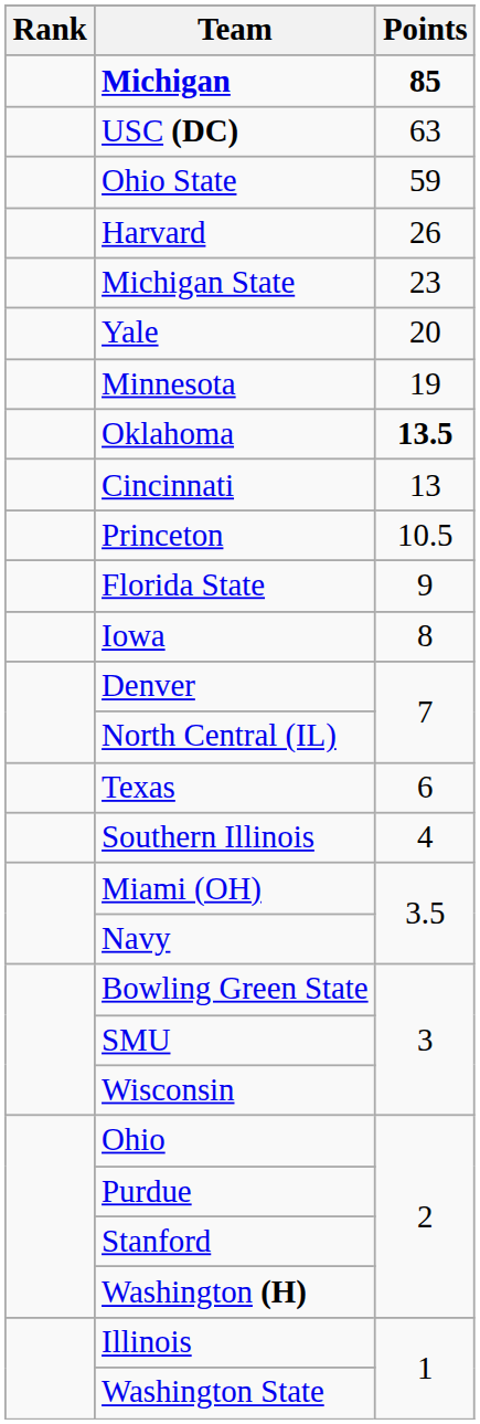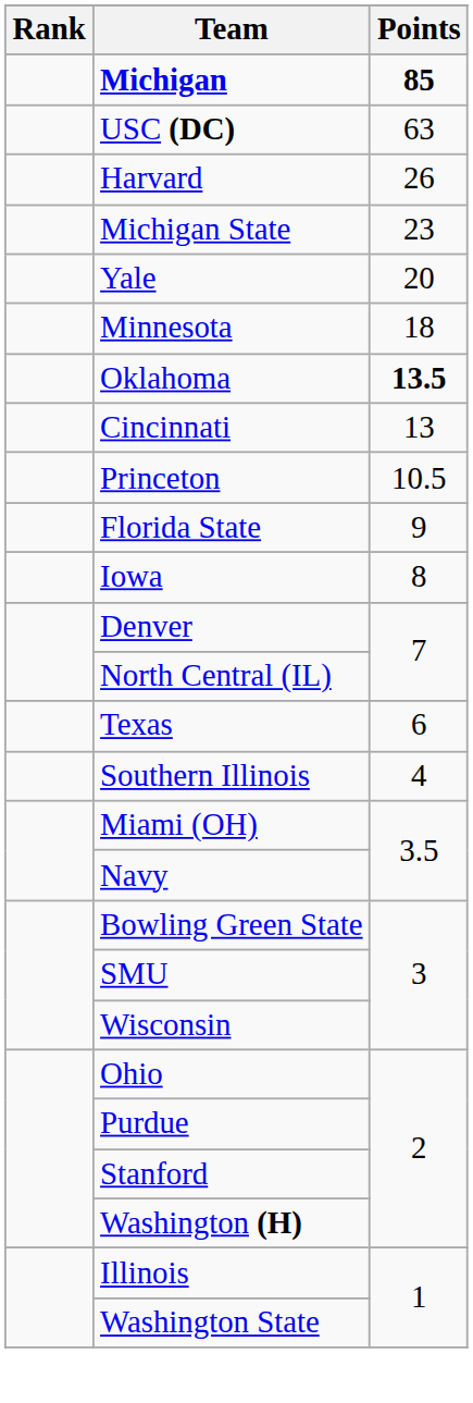 <table class="wikitable sortable" style="text-align:center">
 <tr>
 </tr>
 <tr>
 <th>Rank</th>
 <th>Team</th>
 <th>Points</th>
 </tr>
 <tr>
 <td></td>
 <td align=left><strong><a href='#'>Michigan</a></strong></td>
 <td><strong>85</strong></td>
 </tr>
 <tr>
 <td></td>
 <td align=left><a href='#'>USC</a> <strong>(DC)</strong></td>
 <td>63</td>
 </tr>
 <tr>
 <td></td>
-<td align=left><a href='#'>Ohio State</a></td>
-<td>59</td>
-</tr>
-<tr>
-<td></td>
 <td align=left><a href='#'>Harvard</a></td>
 <td>26</td>
 </tr>
 <tr>
 <td></td>
 <td align=left><a href='#'>Michigan State</a></td>
 <td>23</td>
 </tr>
 <tr>
 <td></td>
 <td align=left><a href='#'>Yale</a></td>
 <td>20</td>
 </tr>
 <tr>
 <td></td>
 <td align=left><a href='#'>Minnesota</a></td>
-<td>19</td>
+<td>18</td>
 </tr>
 <tr>
 <td></td>
 <td align=left><a href='#'>Oklahoma</a></td>
 <td><strong>13.5</strong></td>
 </tr>
 <tr>
 <td></td>
 <td align=left><a href='#'>Cincinnati</a></td>
 <td>13</td>
 </tr>
 <tr>
 <td></td>
 <td align=left><a href='#'>Princeton</a></td>
 <td>10.5</td>
 </tr>
 <tr>
 <td></td>
 <td align=left><a href='#'>Florida State</a></td>
 <td>9</td>
 </tr>
 <tr>
 <td></td>
 <td align=left><a href='#'>Iowa</a></td>
 <td>8</td>
 </tr>
 <tr>
 <td rowspan=2></td>
 <td align=left><a href='#'>Denver</a></td>
 <td rowspan=2>7</td>
 </tr>
 <tr>
 <td align=left><a href='#'>North Central (IL)</a></td>
 </tr>
 <tr>
 <td></td>
 <td align=left><a href='#'>Texas</a></td>
 <td>6</td>
 </tr>
 <tr>
 <td></td>
 <td align=left><a href='#'>Southern Illinois</a></td>
 <td>4</td>
 </tr>
 <tr>
 <td rowspan=2></td>
 <td align=left><a href='#'>Miami (OH)</a></td>
 <td rowspan=2>3.5</td>
 </tr>
 <tr>
 <td align=left><a href='#'>Navy</a></td>
 </tr>
 <tr>
 <td rowspan=3></td>
 <td align=left><a href='#'>Bowling Green State</a></td>
 <td rowspan=3>3</td>
 </tr>
 <tr>
 <td align=left><a href='#'>SMU</a></td>
 </tr>
 <tr>
 <td align=left><a href='#'>Wisconsin</a></td>
 </tr>
 <tr>
 <td rowspan=4></td>
 <td align=left><a href='#'>Ohio</a></td>
 <td rowspan=4>2</td>
 </tr>
 <tr>
 <td align=left><a href='#'>Purdue</a></td>
 </tr>
 <tr>
 <td align=left><a href='#'>Stanford</a></td>
 </tr>
 <tr>
 <td align=left><a href='#'>Washington</a> <strong>(H)</strong></td>
 </tr>
 <tr>
 <td rowspan=2></td>
 <td align=left><a href='#'>Illinois</a></td>
 <td rowspan=2>1</td>
 </tr>
 <tr>
 <td align=left><a href='#'>Washington State</a></td>
 </tr>
 </table>
